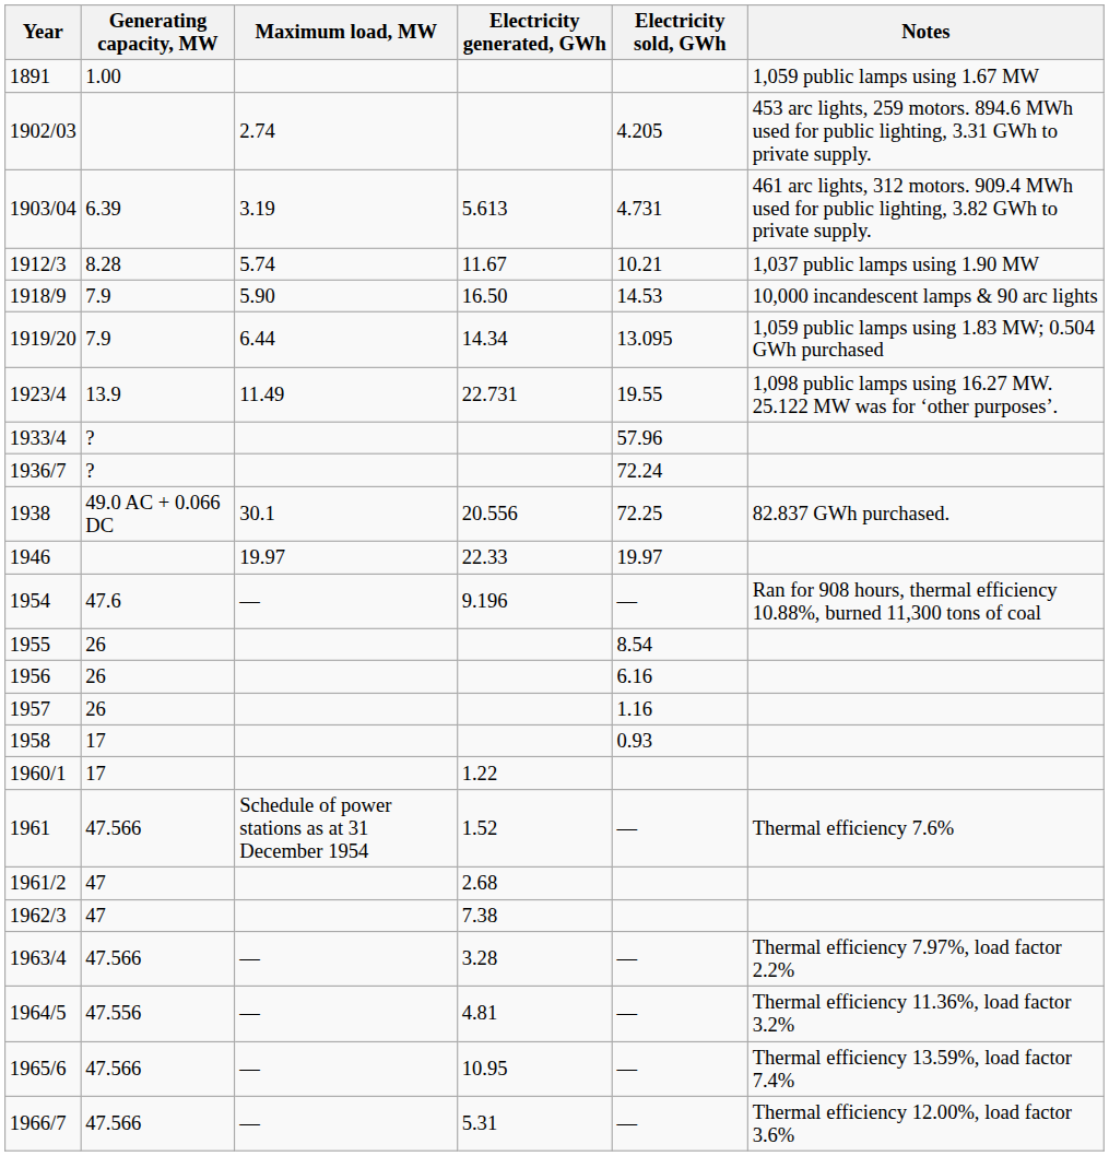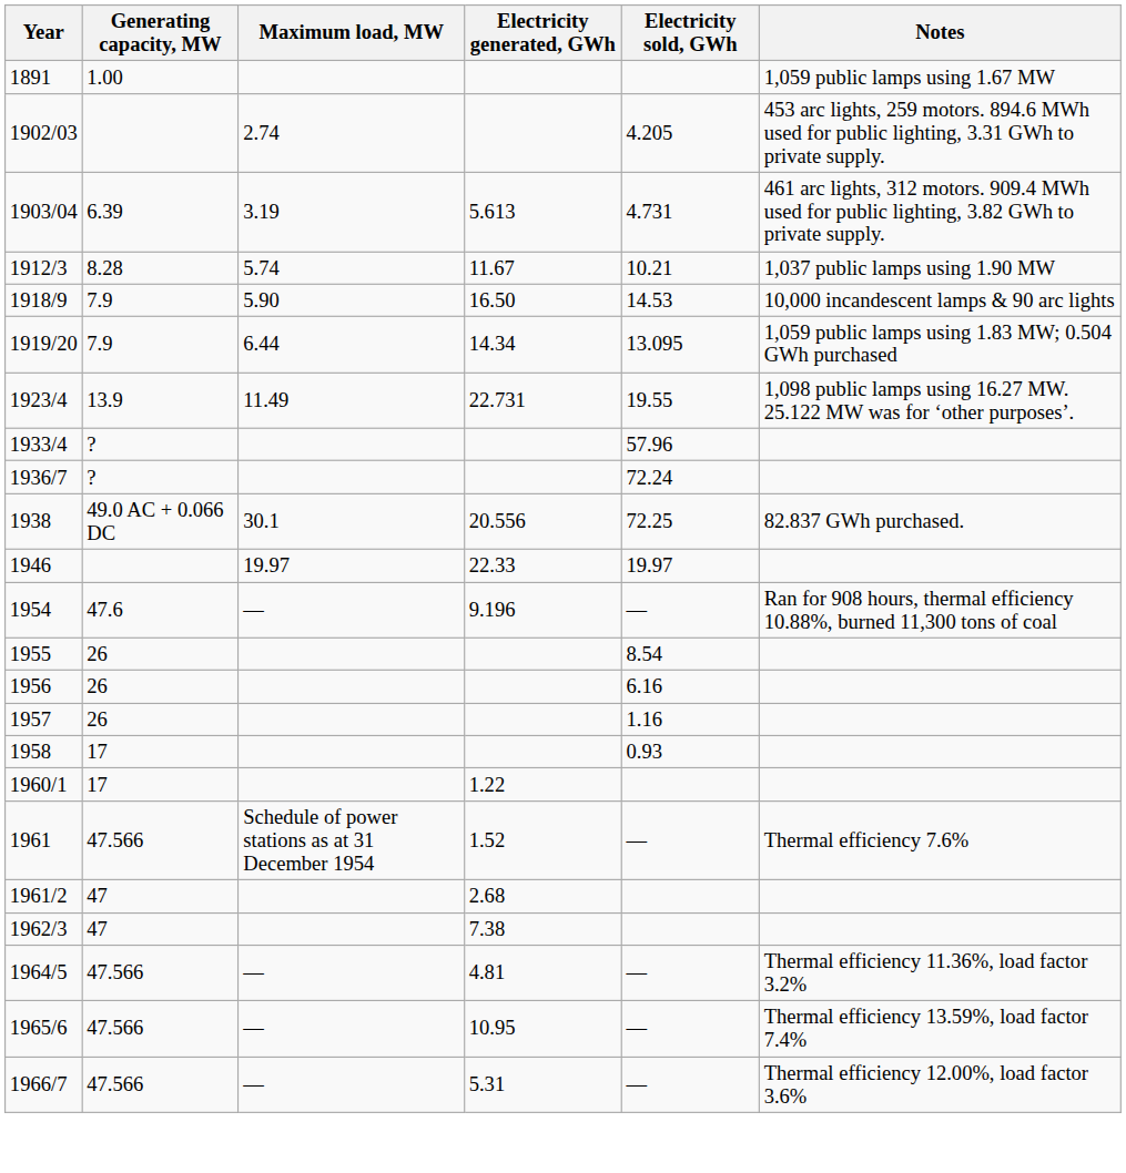 <table class="wikitable">
 <tr>
 <th>Year</th>
 <th>Generating capacity, MW</th>
 <th>Maximum load, MW</th>
 <th>Electricity generated, GWh</th>
 <th>Electricity sold, GWh</th>
 <th>Notes</th>
 </tr>
 <tr>
 <td>1891</td>
 <td>1.00</td>
 <td></td>
 <td></td>
 <td></td>
 <td>1,059 public lamps using 1.67 MW</td>
 </tr>
 <tr>
 <td>1902/03</td>
 <td></td>
 <td>2.74</td>
 <td></td>
 <td>4.205</td>
 <td>453 arc lights, 259 motors. 894.6 MWh used for public lighting, 3.31 GWh to private supply.</td>
 </tr>
 <tr>
 <td>1903/04</td>
 <td>6.39</td>
 <td>3.19</td>
 <td>5.613</td>
 <td>4.731</td>
 <td>461 arc lights, 312 motors. 909.4 MWh used for public lighting, 3.82 GWh to private supply.</td>
 </tr>
 <tr>
 <td>1912/3</td>
 <td>8.28</td>
 <td>5.74</td>
 <td>11.67</td>
 <td>10.21</td>
 <td>1,037 public lamps using 1.90  MW</td>
 </tr>
 <tr>
 <td>1918/9</td>
 <td>7.9</td>
 <td>5.90</td>
 <td>16.50</td>
 <td>14.53</td>
 <td>10,000 incandescent lamps & 90 arc lights</td>
 </tr>
 <tr>
 <td>1919/20</td>
 <td>7.9</td>
 <td>6.44</td>
 <td>14.34</td>
 <td>13.095</td>
 <td>1,059 public lamps using 1.83 MW; 0.504 GWh purchased</td>
 </tr>
 <tr>
 <td>1923/4</td>
 <td>13.9</td>
 <td>11.49</td>
 <td>22.731</td>
 <td>19.55</td>
 <td>1,098 public lamps using 16.27 MW. 25.122 MW was for ‘other purposes’.</td>
 </tr>
 <tr>
 <td>1933/4</td>
 <td>?</td>
 <td></td>
 <td></td>
 <td>57.96</td>
 <td></td>
 </tr>
 <tr>
 <td>1936/7</td>
 <td>?</td>
 <td></td>
 <td></td>
 <td>72.24</td>
 <td></td>
 </tr>
 <tr>
 <td>1938</td>
 <td>49.0 AC + 0.066 DC</td>
 <td>30.1</td>
 <td>20.556</td>
 <td>72.25</td>
 <td>82.837 GWh purchased.</td>
 </tr>
 <tr>
 <td>1946</td>
 <td></td>
 <td>19.97</td>
 <td>22.33</td>
 <td>19.97</td>
 <td></td>
 </tr>
 <tr>
 <td>1954</td>
 <td>47.6</td>
 <td>—</td>
 <td>9.196</td>
 <td>—</td>
 <td>Ran for 908 hours, thermal efficiency 10.88%, burned 11,300 tons of coal</td>
 </tr>
 <tr>
 <td>1955</td>
 <td>26</td>
 <td></td>
 <td></td>
 <td>8.54</td>
 <td></td>
 </tr>
 <tr>
 <td>1956</td>
 <td>26</td>
 <td></td>
 <td></td>
 <td>6.16</td>
 <td></td>
 </tr>
 <tr>
 <td>1957</td>
 <td>26</td>
 <td></td>
 <td></td>
 <td>1.16</td>
 <td></td>
 </tr>
 <tr>
 <td>1958</td>
 <td>17</td>
 <td></td>
 <td></td>
 <td>0.93</td>
 <td></td>
 </tr>
 <tr>
 <td>1960/1</td>
 <td>17</td>
 <td></td>
 <td>1.22</td>
 <td></td>
 <td></td>
 </tr>
 <tr>
 <td>1961</td>
 <td>47.566</td>
 <td>Schedule of power stations as at 31 December 1954</td>
 <td>1.52</td>
 <td>—</td>
 <td>Thermal efficiency 7.6%</td>
 </tr>
 <tr>
 <td>1961/2</td>
 <td>47</td>
 <td></td>
 <td>2.68</td>
 <td></td>
 <td></td>
 </tr>
 <tr>
 <td>1962/3</td>
 <td>47</td>
 <td></td>
 <td>7.38</td>
 <td></td>
 <td></td>
 </tr>
 <tr>
-<td>1963/4</td>
+<td>1964/5</td>
 <td>47.566</td>
-<td>—</td>
-<td>3.28</td>
-<td>—</td>
-<td>Thermal efficiency 7.97%, load factor 2.2%</td>
-</tr>
-<tr>
-<td>1964/5</td>
-<td>47.556</td>
 <td>—</td>
 <td>4.81</td>
 <td>—</td>
 <td>Thermal efficiency 11.36%, load factor 3.2%</td>
 </tr>
 <tr>
 <td>1965/6</td>
 <td>47.566</td>
 <td>—</td>
 <td>10.95</td>
 <td>—</td>
 <td>Thermal efficiency 13.59%, load factor 7.4%</td>
 </tr>
 <tr>
 <td>1966/7</td>
 <td>47.566</td>
 <td>—</td>
 <td>5.31</td>
 <td>—</td>
 <td>Thermal efficiency 12.00%, load factor 3.6%</td>
 </tr>
 </table>
